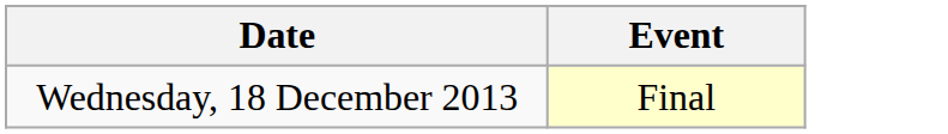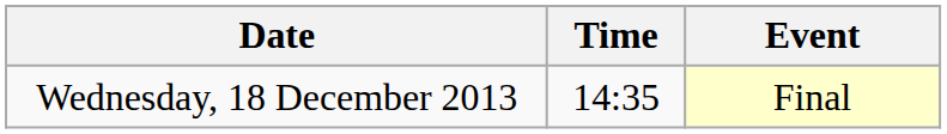 <table class = "wikitable" style="text-align:center;">
 <tr>
 <th width=220>Date</th>
+<th width=50>Time</th>
 <th width=100>Event</th>
 </tr>
 <tr>
 <td>Wednesday, 18 December 2013</td>
+<td>14:35</td>
 <td bgcolor=ffffcc>Final</td>
 </tr>
 </table>
